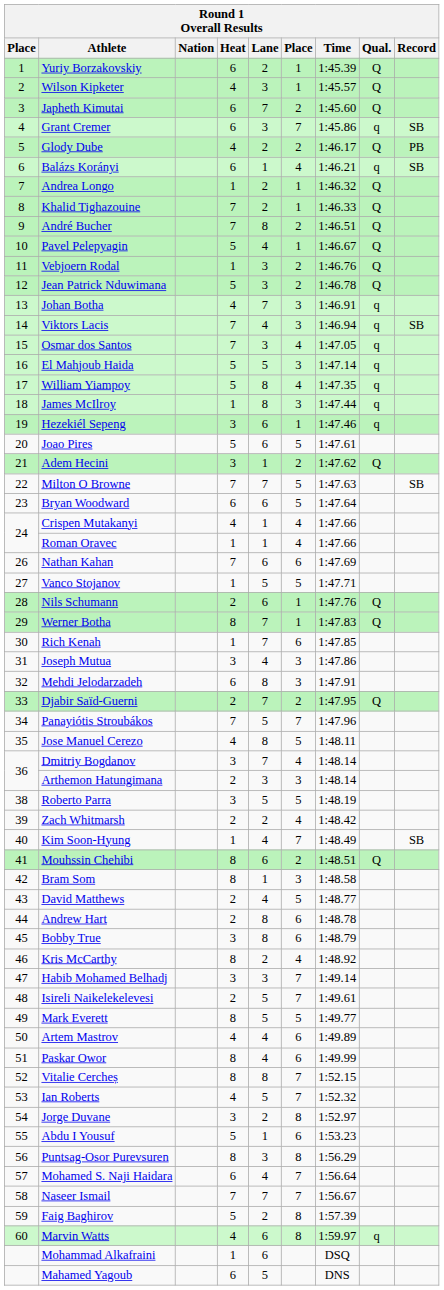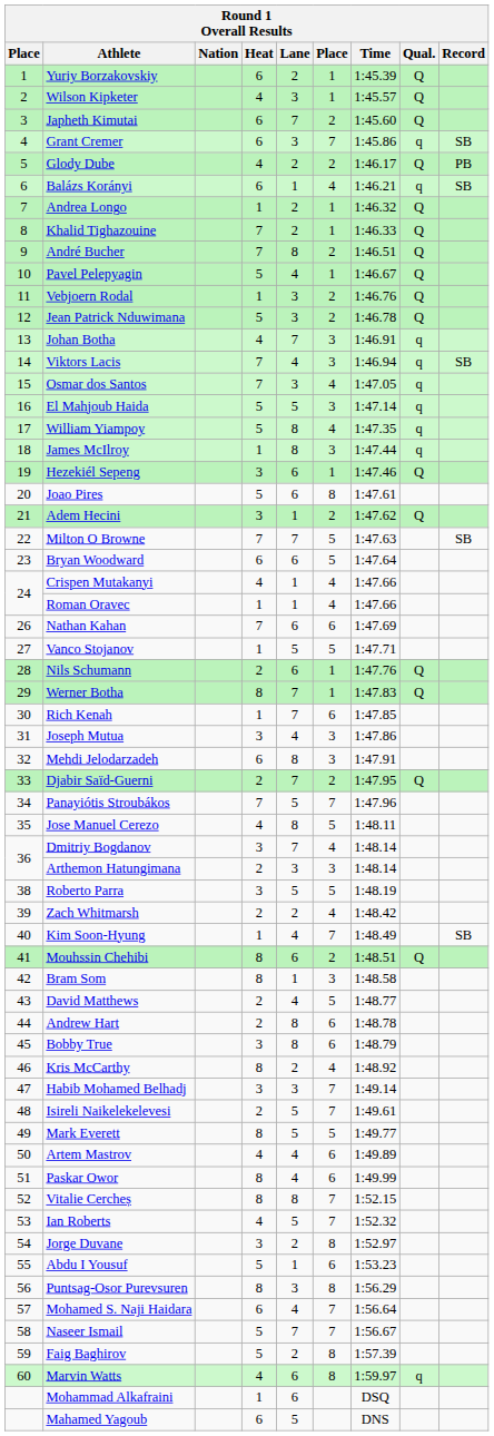 <table class="wikitable sortable" style="text-align:center">
 <tr>
 <th colspan=9>Round 1 <br>Overall Results</th>
 </tr>
 <tr>
 <th>Place</th>
 <th>Athlete</th>
 <th>Nation</th>
 <th>Heat</th>
 <th>Lane</th>
 <th>Place</th>
 <th>Time</th>
 <th>Qual.</th>
 <th>Record</th>
 </tr>
 <tr bgcolor = "bbf3bb">
 <td>1</td>
 <td align="left"><a href='#'>Yuriy Borzakovskiy</a></td>
 <td align="left"></td>
 <td>6</td>
 <td>2</td>
 <td>1</td>
 <td>1:45.39</td>
 <td>Q</td>
 <td></td>
 </tr>
 <tr bgcolor = "bbf3bb">
 <td>2</td>
 <td align="left"><a href='#'>Wilson Kipketer</a></td>
 <td align="left"></td>
 <td>4</td>
 <td>3</td>
 <td>1</td>
 <td>1:45.57</td>
 <td>Q</td>
 <td></td>
 </tr>
 <tr bgcolor = "bbf3bb">
 <td>3</td>
 <td align="left"><a href='#'>Japheth Kimutai</a></td>
 <td align="left"></td>
 <td>6</td>
 <td>7</td>
 <td>2</td>
 <td>1:45.60</td>
 <td>Q</td>
 <td></td>
 </tr>
 <tr bgcolor = ccf9cc>
 <td>4</td>
 <td align="left"><a href='#'>Grant Cremer</a></td>
 <td align="left"></td>
 <td>6</td>
 <td>3</td>
 <td>7</td>
 <td>1:45.86</td>
 <td>q</td>
 <td>SB</td>
 </tr>
 <tr bgcolor = "bbf3bb">
 <td>5</td>
 <td align="left"><a href='#'>Glody Dube</a></td>
 <td align="left"></td>
 <td>4</td>
 <td>2</td>
 <td>2</td>
 <td>1:46.17</td>
 <td>Q</td>
 <td>PB</td>
 </tr>
 <tr bgcolor = ccf9cc>
 <td>6</td>
 <td align="left"><a href='#'>Balázs Korányi</a></td>
 <td align="left"></td>
 <td>6</td>
 <td>1</td>
 <td>4</td>
 <td>1:46.21</td>
 <td>q</td>
 <td>SB</td>
 </tr>
 <tr bgcolor = "bbf3bb">
 <td>7</td>
 <td align="left"><a href='#'>Andrea Longo</a></td>
 <td align="left"></td>
 <td>1</td>
 <td>2</td>
 <td>1</td>
 <td>1:46.32</td>
 <td>Q</td>
 <td></td>
 </tr>
 <tr bgcolor = "bbf3bb">
 <td>8</td>
 <td align="left"><a href='#'>Khalid Tighazouine</a></td>
 <td align="left"></td>
 <td>7</td>
 <td>2</td>
 <td>1</td>
 <td>1:46.33</td>
 <td>Q</td>
 <td></td>
 </tr>
 <tr bgcolor = "bbf3bb">
 <td>9</td>
 <td align="left"><a href='#'>André Bucher</a></td>
 <td align="left"></td>
 <td>7</td>
 <td>8</td>
 <td>2</td>
 <td>1:46.51</td>
 <td>Q</td>
 <td></td>
 </tr>
 <tr bgcolor = "bbf3bb">
 <td>10</td>
 <td align="left"><a href='#'>Pavel Pelepyagin</a></td>
 <td align="left"></td>
 <td>5</td>
 <td>4</td>
 <td>1</td>
 <td>1:46.67</td>
 <td>Q</td>
 <td></td>
 </tr>
 <tr bgcolor = "bbf3bb">
 <td>11</td>
 <td align="left"><a href='#'>Vebjoern Rodal</a></td>
 <td align="left"></td>
 <td>1</td>
 <td>3</td>
 <td>2</td>
 <td>1:46.76</td>
 <td>Q</td>
 <td></td>
 </tr>
 <tr bgcolor = "bbf3bb">
 <td>12</td>
 <td align="left"><a href='#'>Jean Patrick Nduwimana</a></td>
 <td align="left"></td>
 <td>5</td>
 <td>3</td>
 <td>2</td>
 <td>1:46.78</td>
 <td>Q</td>
 <td></td>
 </tr>
 <tr bgcolor = ccf9cc>
 <td>13</td>
 <td align="left"><a href='#'>Johan Botha</a></td>
 <td align="left"></td>
 <td>4</td>
 <td>7</td>
 <td>3</td>
 <td>1:46.91</td>
 <td>q</td>
 <td></td>
 </tr>
 <tr bgcolor = ccf9cc>
 <td>14</td>
 <td align="left"><a href='#'>Viktors Lacis</a></td>
 <td align="left"></td>
 <td>7</td>
 <td>4</td>
 <td>3</td>
 <td>1:46.94</td>
 <td>q</td>
 <td>SB</td>
 </tr>
 <tr bgcolor = ccf9cc>
 <td>15</td>
 <td align="left"><a href='#'>Osmar dos Santos</a></td>
 <td align="left"></td>
 <td>7</td>
 <td>3</td>
 <td>4</td>
 <td>1:47.05</td>
 <td>q</td>
 <td></td>
 </tr>
 <tr bgcolor = ccf9cc>
 <td>16</td>
 <td align="left"><a href='#'>El Mahjoub Haida</a></td>
 <td align="left"></td>
 <td>5</td>
 <td>5</td>
 <td>3</td>
 <td>1:47.14</td>
 <td>q</td>
 <td></td>
 </tr>
 <tr bgcolor = ccf9cc>
 <td>17</td>
 <td align="left"><a href='#'>William Yiampoy</a></td>
 <td align="left"></td>
 <td>5</td>
 <td>8</td>
 <td>4</td>
 <td>1:47.35</td>
 <td>q</td>
 <td></td>
 </tr>
 <tr bgcolor = ccf9cc>
 <td>18</td>
 <td align="left"><a href='#'>James McIlroy</a></td>
 <td align="left"></td>
 <td>1</td>
 <td>8</td>
 <td>3</td>
 <td>1:47.44</td>
 <td>q</td>
 <td></td>
 </tr>
 <tr bgcolor = "bbf3bb">
 <td>19</td>
 <td align="left"><a href='#'>Hezekiél Sepeng</a></td>
 <td align="left"></td>
 <td>3</td>
 <td>6</td>
 <td>1</td>
 <td>1:47.46</td>
-<td>q</td>
+<td>Q</td>
 <td></td>
 </tr>
 <tr>
 <td>20</td>
 <td align="left"><a href='#'>Joao Pires</a></td>
 <td align="left"></td>
 <td>5</td>
 <td>6</td>
-<td>5</td>
+<td>8</td>
 <td>1:47.61</td>
 <td></td>
 <td></td>
 </tr>
 <tr bgcolor = "bbf3bb">
 <td>21</td>
 <td align="left"><a href='#'>Adem Hecini</a></td>
 <td align="left"></td>
 <td>3</td>
 <td>1</td>
 <td>2</td>
 <td>1:47.62</td>
 <td>Q</td>
 <td></td>
 </tr>
 <tr>
 <td>22</td>
 <td align="left"><a href='#'>Milton O Browne</a></td>
 <td align="left"></td>
 <td>7</td>
 <td>7</td>
 <td>5</td>
 <td>1:47.63</td>
 <td></td>
 <td>SB</td>
 </tr>
 <tr>
 <td>23</td>
 <td align="left"><a href='#'>Bryan Woodward</a></td>
 <td align="left"></td>
 <td>6</td>
 <td>6</td>
 <td>5</td>
 <td>1:47.64</td>
 <td></td>
 <td></td>
 </tr>
 <tr>
 <td rowspan="2" align="center">24</td>
 <td align="left"><a href='#'>Crispen Mutakanyi</a></td>
 <td align="left"></td>
 <td>4</td>
 <td>1</td>
 <td>4</td>
 <td>1:47.66</td>
 <td></td>
 <td></td>
 </tr>
 <tr>
 <td align="left"><a href='#'>Roman Oravec</a></td>
 <td align="left"></td>
 <td>1</td>
 <td>1</td>
 <td>4</td>
 <td>1:47.66</td>
 <td></td>
 <td></td>
 </tr>
 <tr>
 <td>26</td>
 <td align="left"><a href='#'>Nathan Kahan</a></td>
 <td align="left"></td>
 <td>7</td>
 <td>6</td>
 <td>6</td>
 <td>1:47.69</td>
 <td></td>
 <td></td>
 </tr>
 <tr>
 <td>27</td>
 <td align="left"><a href='#'>Vanco Stojanov</a></td>
 <td align="left"></td>
 <td>1</td>
 <td>5</td>
 <td>5</td>
 <td>1:47.71</td>
 <td></td>
 <td></td>
 </tr>
 <tr bgcolor = "bbf3bb">
 <td>28</td>
 <td align="left"><a href='#'>Nils Schumann</a></td>
 <td align="left"></td>
 <td>2</td>
 <td>6</td>
 <td>1</td>
 <td>1:47.76</td>
 <td>Q</td>
 <td></td>
 </tr>
 <tr bgcolor = "bbf3bb">
 <td>29</td>
 <td align="left"><a href='#'>Werner Botha</a></td>
 <td align="left"></td>
 <td>8</td>
 <td>7</td>
 <td>1</td>
 <td>1:47.83</td>
 <td>Q</td>
 <td></td>
 </tr>
 <tr>
 <td>30</td>
 <td align="left"><a href='#'>Rich Kenah</a></td>
 <td align="left"></td>
 <td>1</td>
 <td>7</td>
 <td>6</td>
 <td>1:47.85</td>
 <td></td>
 <td></td>
 </tr>
 <tr>
 <td>31</td>
 <td align="left"><a href='#'>Joseph Mutua</a></td>
 <td align="left"></td>
 <td>3</td>
 <td>4</td>
 <td>3</td>
 <td>1:47.86</td>
 <td></td>
 <td></td>
 </tr>
 <tr>
 <td>32</td>
 <td align="left"><a href='#'>Mehdi Jelodarzadeh</a></td>
 <td align="left"></td>
 <td>6</td>
 <td>8</td>
 <td>3</td>
 <td>1:47.91</td>
 <td></td>
 <td></td>
 </tr>
 <tr bgcolor = "bbf3bb">
 <td>33</td>
 <td align="left"><a href='#'>Djabir Saïd-Guerni</a></td>
 <td align="left"></td>
 <td>2</td>
 <td>7</td>
 <td>2</td>
 <td>1:47.95</td>
 <td>Q</td>
 <td></td>
 </tr>
 <tr>
 <td>34</td>
 <td align="left"><a href='#'>Panayiótis Stroubákos</a></td>
 <td align="left"></td>
 <td>7</td>
 <td>5</td>
 <td>7</td>
 <td>1:47.96</td>
 <td></td>
 <td></td>
 </tr>
 <tr>
 <td>35</td>
 <td align="left"><a href='#'>Jose Manuel Cerezo</a></td>
 <td align="left"></td>
 <td>4</td>
 <td>8</td>
 <td>5</td>
 <td>1:48.11</td>
 <td></td>
 <td></td>
 </tr>
 <tr>
 <td rowspan="2" align="center">36</td>
 <td align="left"><a href='#'>Dmitriy Bogdanov</a></td>
 <td align="left"></td>
 <td>3</td>
 <td>7</td>
 <td>4</td>
 <td>1:48.14</td>
 <td></td>
 <td></td>
 </tr>
 <tr>
 <td align="left"><a href='#'>Arthemon Hatungimana</a></td>
 <td align="left"></td>
 <td>2</td>
 <td>3</td>
 <td>3</td>
 <td>1:48.14</td>
 <td></td>
 <td></td>
 </tr>
 <tr>
 <td>38</td>
 <td align="left"><a href='#'>Roberto Parra</a></td>
 <td align="left"></td>
 <td>3</td>
 <td>5</td>
 <td>5</td>
 <td>1:48.19</td>
 <td></td>
 <td></td>
 </tr>
 <tr>
 <td>39</td>
 <td align="left"><a href='#'>Zach Whitmarsh</a></td>
 <td align="left"></td>
 <td>2</td>
 <td>2</td>
 <td>4</td>
 <td>1:48.42</td>
 <td></td>
 <td></td>
 </tr>
 <tr>
 <td>40</td>
 <td align="left"><a href='#'>Kim Soon-Hyung</a></td>
 <td align="left"></td>
 <td>1</td>
 <td>4</td>
 <td>7</td>
 <td>1:48.49</td>
 <td></td>
 <td>SB</td>
 </tr>
 <tr bgcolor = "bbf3bb">
 <td>41</td>
 <td align="left"><a href='#'>Mouhssin Chehibi</a></td>
 <td align="left"></td>
 <td>8</td>
 <td>6</td>
 <td>2</td>
 <td>1:48.51</td>
 <td>Q</td>
 <td></td>
 </tr>
 <tr>
 <td>42</td>
 <td align="left"><a href='#'>Bram Som</a></td>
 <td align="left"></td>
 <td>8</td>
 <td>1</td>
 <td>3</td>
 <td>1:48.58</td>
 <td></td>
 <td></td>
 </tr>
 <tr>
 <td>43</td>
 <td align="left"><a href='#'>David Matthews</a></td>
 <td align="left"></td>
 <td>2</td>
 <td>4</td>
 <td>5</td>
 <td>1:48.77</td>
 <td></td>
 <td></td>
 </tr>
 <tr>
 <td>44</td>
 <td align="left"><a href='#'>Andrew Hart</a></td>
 <td align="left"></td>
 <td>2</td>
 <td>8</td>
 <td>6</td>
 <td>1:48.78</td>
 <td></td>
 <td></td>
 </tr>
 <tr>
 <td>45</td>
 <td align="left"><a href='#'>Bobby True</a></td>
 <td align="left"></td>
 <td>3</td>
 <td>8</td>
 <td>6</td>
 <td>1:48.79</td>
 <td></td>
 <td></td>
 </tr>
 <tr>
 <td>46</td>
 <td align="left"><a href='#'>Kris McCarthy</a></td>
 <td align="left"></td>
 <td>8</td>
 <td>2</td>
 <td>4</td>
 <td>1:48.92</td>
 <td></td>
 <td></td>
 </tr>
 <tr>
 <td>47</td>
 <td align="left"><a href='#'>Habib Mohamed Belhadj</a></td>
 <td align="left"></td>
 <td>3</td>
 <td>3</td>
 <td>7</td>
 <td>1:49.14</td>
 <td></td>
 <td></td>
 </tr>
 <tr>
 <td>48</td>
 <td align="left"><a href='#'>Isireli Naikelekelevesi</a></td>
 <td align="left"></td>
 <td>2</td>
 <td>5</td>
 <td>7</td>
 <td>1:49.61</td>
 <td></td>
 <td></td>
 </tr>
 <tr>
 <td>49</td>
 <td align="left"><a href='#'>Mark Everett</a></td>
 <td align="left"></td>
 <td>8</td>
 <td>5</td>
 <td>5</td>
 <td>1:49.77</td>
 <td></td>
 <td></td>
 </tr>
 <tr>
 <td>50</td>
 <td align="left"><a href='#'>Artem Mastrov</a></td>
 <td align="left"></td>
 <td>4</td>
 <td>4</td>
 <td>6</td>
 <td>1:49.89</td>
 <td></td>
 <td></td>
 </tr>
 <tr>
 <td>51</td>
 <td align="left"><a href='#'>Paskar Owor</a></td>
 <td align="left"></td>
 <td>8</td>
 <td>4</td>
 <td>6</td>
 <td>1:49.99</td>
 <td></td>
 <td></td>
 </tr>
 <tr>
 <td>52</td>
 <td align="left"><a href='#'>Vitalie Cercheș</a></td>
 <td align="left"></td>
 <td>8</td>
 <td>8</td>
 <td>7</td>
 <td>1:52.15</td>
 <td></td>
 <td></td>
 </tr>
 <tr>
 <td>53</td>
 <td align="left"><a href='#'>Ian Roberts</a></td>
 <td align="left"></td>
 <td>4</td>
 <td>5</td>
 <td>7</td>
 <td>1:52.32</td>
 <td></td>
 <td></td>
 </tr>
 <tr>
 <td>54</td>
 <td align="left"><a href='#'>Jorge Duvane</a></td>
 <td align="left"></td>
 <td>3</td>
 <td>2</td>
 <td>8</td>
 <td>1:52.97</td>
 <td></td>
 <td></td>
 </tr>
 <tr>
 <td>55</td>
 <td align="left"><a href='#'>Abdu I Yousuf</a></td>
 <td align="left"></td>
 <td>5</td>
 <td>1</td>
 <td>6</td>
 <td>1:53.23</td>
 <td></td>
 <td></td>
 </tr>
 <tr>
 <td>56</td>
 <td align="left"><a href='#'>Puntsag-Osor Purevsuren</a></td>
 <td align="left"></td>
 <td>8</td>
 <td>3</td>
 <td>8</td>
 <td>1:56.29</td>
 <td></td>
 <td></td>
 </tr>
 <tr>
 <td>57</td>
 <td align="left"><a href='#'>Mohamed S. Naji Haidara</a></td>
 <td align="left"></td>
 <td>6</td>
 <td>4</td>
 <td>7</td>
 <td>1:56.64</td>
 <td></td>
 <td></td>
 </tr>
 <tr>
 <td>58</td>
 <td align="left"><a href='#'>Naseer Ismail</a></td>
 <td align="left"></td>
-<td>7</td>
+<td>5</td>
 <td>7</td>
 <td>7</td>
 <td>1:56.67</td>
 <td></td>
 <td></td>
 </tr>
 <tr>
 <td>59</td>
 <td align="left"><a href='#'>Faig Baghirov</a></td>
 <td align="left"></td>
 <td>5</td>
 <td>2</td>
 <td>8</td>
 <td>1:57.39</td>
 <td></td>
 <td></td>
 </tr>
 <tr bgcolor = ccf9cc>
 <td>60</td>
 <td align="left"><a href='#'>Marvin Watts</a></td>
 <td align="left"></td>
 <td>4</td>
 <td>6</td>
 <td>8</td>
 <td>1:59.97</td>
 <td>q</td>
 <td></td>
 </tr>
 <tr>
 <td></td>
 <td align="left"><a href='#'>Mohammad Alkafraini</a></td>
 <td align="left"></td>
 <td>1</td>
 <td>6</td>
 <td></td>
 <td>DSQ</td>
 <td></td>
 <td></td>
 </tr>
 <tr>
 <td></td>
 <td align="left"><a href='#'>Mahamed Yagoub</a></td>
 <td align="left"></td>
 <td>6</td>
 <td>5</td>
 <td></td>
 <td>DNS</td>
 <td></td>
 <td></td>
 </tr>
 </table>
